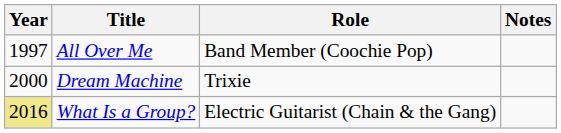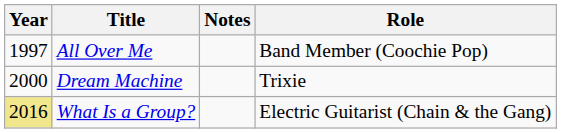 <table class="wikitable">
 <tr>
 <th>Year</th>
 <th>Title</th>
+<th>Notes</th>
 <th>Role</th>
-<th>Notes</th>
 </tr>
 <tr>
 <td>1997</td>
 <td><em><a href='#'>All Over Me</a></em></td>
+<td></td>
 <td>Band Member (Coochie Pop)</td>
-<td></td>
 </tr>
 <tr>
 <td>2000</td>
 <td><em><a href='#'>Dream Machine</a></em></td>
+<td></td>
 <td>Trixie</td>
-<td></td>
 </tr>
 <tr>
 <td style="background: khaki;">2016</td>
 <td><em><a href='#'>What Is a Group?</a></em></td>
+<td></td>
 <td>Electric Guitarist (Chain & the Gang)</td>
-<td></td>
 </tr>
 </table>
